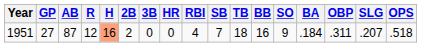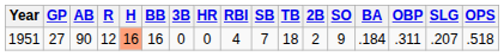 <table class="wikitable">
 <tr>
 <th>Year</th>
 <th><a href='#'>GP</a></th>
 <th><a href='#'>AB</a></th>
 <th><a href='#'>R</a></th>
 <th><a href='#'>H</a></th>
-<th><a href='#'>2B</a></th>
+<th><a href='#'>BB</a></th>
 <th><a href='#'>3B</a></th>
 <th><a href='#'>HR</a></th>
 <th><a href='#'>RBI</a></th>
 <th><a href='#'>SB</a></th>
 <th><a href='#'>TB</a></th>
-<th><a href='#'>BB</a></th>
+<th><a href='#'>2B</a></th>
 <th><a href='#'>SO</a></th>
 <th><a href='#'>BA</a></th>
 <th><a href='#'>OBP</a></th>
 <th><a href='#'>SLG</a></th>
 <th><a href='#'>OPS</a></th>
 </tr>
 <tr align=center>
 <td>1951</td>
 <td>27</td>
-<td>87</td>
+<td>90</td>
 <td>12</td>
 <td style="background: lightsalmon;">16</td>
-<td>2</td>
+<td>16</td>
 <td>0</td>
 <td>0</td>
 <td>4</td>
 <td>7</td>
 <td>18</td>
-<td>16</td>
+<td>2</td>
 <td>9</td>
 <td>.184</td>
 <td>.311</td>
 <td>.207</td>
 <td>.518</td>
 </tr>
 </table>
